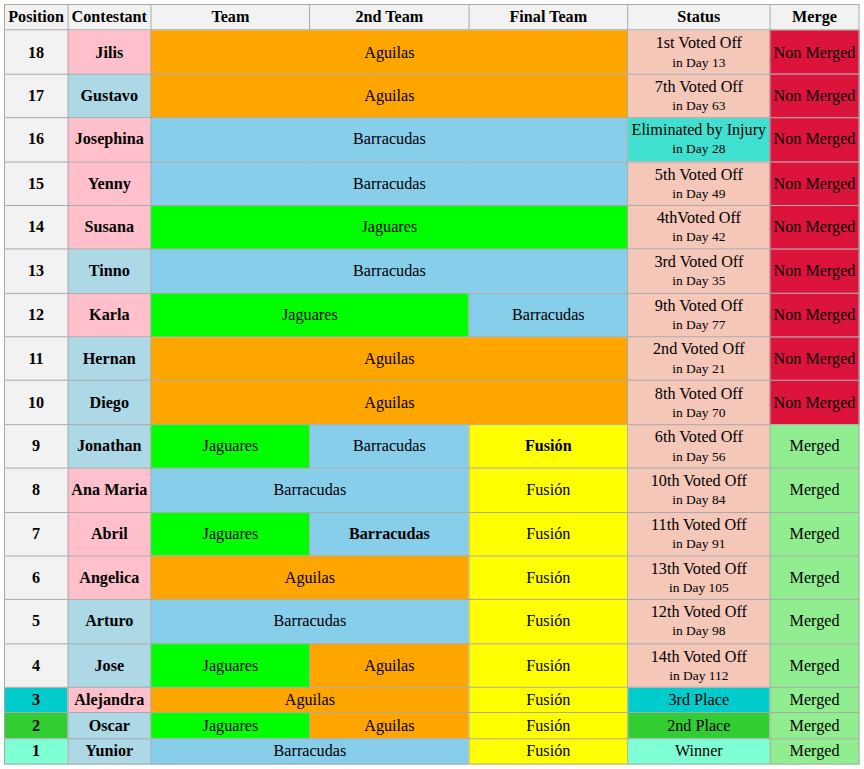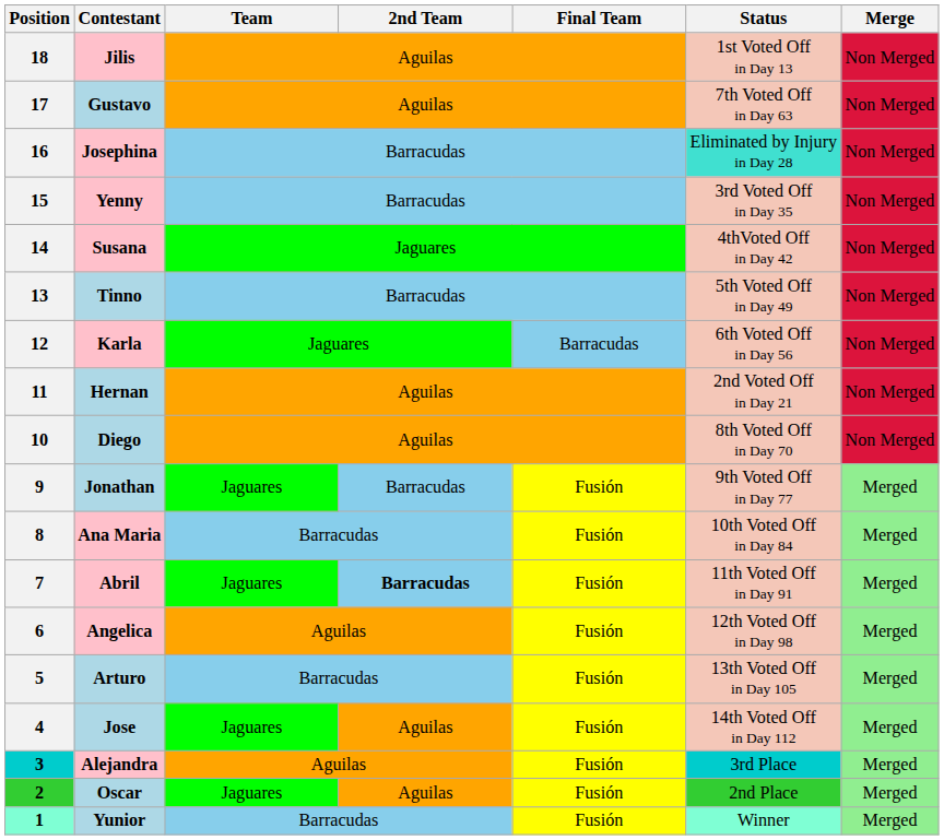 <table class="wikitable sortable" border="1" style="text-align:center">
 <tr>
 <th>Position</th>
 <th>Contestant</th>
 <th width="150px">Team</th>
 <th width="150px">2nd Team</th>
 <th width="150px">Final Team</th>
 <th>Status</th>
 <th>Merge</th>
 </tr>
 <tr>
 <th><strong>18</strong></th>
 <td bgcolor="pink"><strong>Jilis</strong></td>
 <td bgcolor="orange" colspan=3>Aguilas</td>
 <td bgcolor="#F4C7B8">1st Voted Off<br><small> in Day 13</small></td>
 <td bgcolor="crimson">Non Merged</td>
 </tr>
 <tr>
 <th><strong>17</strong></th>
 <td bgcolor="lightblue"><strong>Gustavo</strong></td>
 <td bgcolor="orange" colspan=3>Aguilas</td>
 <td bgcolor="#F4C7B8">7th Voted Off<br><small> in Day 63</small></td>
 <td bgcolor="crimson">Non Merged</td>
 </tr>
 <tr>
 <th><strong>16</strong></th>
 <td bgcolor="pink"><strong>Josephina</strong></td>
 <td bgcolor="skyblue" colspan=3>Barracudas</td>
 <td bgcolor="turquoise">Eliminated by Injury<br><small> in Day 28</small></td>
 <td bgcolor="crimson">Non Merged</td>
 </tr>
 <tr>
 <th><strong>15</strong></th>
 <td bgcolor="pink"><strong>Yenny</strong></td>
 <td bgcolor="skyblue" colspan=3>Barracudas</td>
-<td bgcolor="#F4C7B8">5th Voted Off<br><small> in Day 49</small></td>
+<td bgcolor="#F4C7B8">3rd Voted Off<br><small> in Day 35</small></td>
 <td bgcolor="crimson">Non Merged</td>
 </tr>
 <tr>
 <th><strong>14</strong></th>
 <td bgcolor="pink"><strong>Susana</strong></td>
 <td bgcolor="lime" colspan=3>Jaguares</td>
 <td bgcolor="#F4C7B8">4thVoted Off<br><small> in Day 42</small></td>
 <td bgcolor="crimson">Non Merged</td>
 </tr>
 <tr>
 <th><strong>13</strong></th>
 <td bgcolor="lightblue"><strong>Tinno</strong></td>
 <td bgcolor="skyblue" colspan=3>Barracudas</td>
-<td bgcolor="#F4C7B8">3rd Voted Off<br><small> in Day 35</small></td>
+<td bgcolor="#F4C7B8">5th Voted Off<br><small> in Day 49</small></td>
 <td bgcolor="crimson">Non Merged</td>
 </tr>
 <tr>
 <th><strong>12</strong></th>
 <td bgcolor="pink"><strong>Karla</strong></td>
 <td bgcolor="lime" colspan=2>Jaguares</td>
 <td bgcolor="skyblue">Barracudas</td>
-<td bgcolor="#F4C7B8">9th Voted Off<br><small> in Day 77</small></td>
+<td bgcolor="#F4C7B8">6th Voted Off<br><small> in Day 56</small></td>
 <td bgcolor="crimson">Non Merged</td>
 </tr>
 <tr>
 <th><strong>11</strong></th>
 <td bgcolor="lightblue"><strong>Hernan</strong></td>
 <td bgcolor="orange" colspan=3>Aguilas</td>
 <td bgcolor="#F4C7B8">2nd Voted Off<br><small> in Day 21</small></td>
 <td bgcolor="crimson">Non Merged</td>
 </tr>
 <tr>
 <th><strong>10</strong></th>
 <td bgcolor="lightblue"><strong>Diego</strong></td>
 <td bgcolor="orange" colspan=3>Aguilas</td>
 <td bgcolor="#F4C7B8">8th Voted Off<br><small> in Day 70</small></td>
 <td bgcolor="crimson">Non Merged</td>
 </tr>
 <tr>
 <th><strong>9</strong></th>
 <td bgcolor="lightblue"><strong>Jonathan</strong></td>
 <td bgcolor="lime">Jaguares</td>
 <td bgcolor="skyblue">Barracudas</td>
-<td bgcolor="yellow"><strong>Fusión</strong></td>
-<td bgcolor="#F4C7B8">6th Voted Off<br><small> in Day 56</small></td>
+<td bgcolor="yellow">Fusión</td>
+<td bgcolor="#F4C7B8">9th Voted Off<br><small> in Day 77</small></td>
 <td bgcolor="lightgreen">Merged</td>
 </tr>
 <tr>
 <th><strong>8</strong></th>
 <td bgcolor="pink"><strong>Ana Maria</strong></td>
 <td bgcolor="skyblue" colspan=2>Barracudas</td>
 <td bgcolor="yellow">Fusión</td>
 <td bgcolor="#F4C7B8">10th Voted Off<br><small> in Day 84</small></td>
 <td bgcolor="lightgreen">Merged</td>
 </tr>
 <tr>
 <th><strong>7</strong></th>
 <td bgcolor="pink"><strong>Abril</strong></td>
 <td bgcolor="lime">Jaguares</td>
 <td bgcolor="skyblue"><strong>Barracudas</strong></td>
 <td bgcolor="yellow">Fusión</td>
 <td bgcolor="#F4C7B8">11th Voted Off<br><small> in Day 91</small></td>
 <td bgcolor="lightgreen">Merged</td>
 </tr>
 <tr>
 <th><strong>6</strong></th>
 <td bgcolor="pink"><strong>Angelica</strong></td>
 <td bgcolor="orange" colspan=2>Aguilas</td>
 <td bgcolor="yellow">Fusión</td>
-<td bgcolor="#F4C7B8">13th Voted Off<br><small> in Day 105</small></td>
+<td bgcolor="#F4C7B8">12th Voted Off<br><small> in Day 98</small></td>
 <td bgcolor="lightgreen">Merged</td>
 </tr>
 <tr>
 <th><strong>5</strong></th>
 <td bgcolor="lightblue"><strong>Arturo</strong></td>
 <td bgcolor="skyblue" colspan=2>Barracudas</td>
 <td bgcolor="yellow">Fusión</td>
-<td bgcolor="#F4C7B8">12th Voted Off<br><small> in Day 98</small></td>
+<td bgcolor="#F4C7B8">13th Voted Off<br><small> in Day 105</small></td>
 <td bgcolor="lightgreen">Merged</td>
 </tr>
 <tr>
 <th><strong>4</strong></th>
 <td bgcolor="lightblue"><strong>Jose</strong></td>
 <td bgcolor="lime">Jaguares</td>
 <td bgcolor="orange">Aguilas</td>
 <td bgcolor="yellow">Fusión</td>
 <td bgcolor="#F4C7B8">14th Voted Off<br><small> in Day 112</small></td>
 <td bgcolor="lightgreen">Merged</td>
 </tr>
 <tr>
 <td bgcolor="#00cccc"><strong>3</strong></td>
 <td bgcolor="pink"><strong>Alejandra</strong></td>
 <td bgcolor="orange" colspan=2>Aguilas</td>
 <td bgcolor="yellow">Fusión</td>
 <td bgcolor="#00cccc">3rd Place</td>
 <td bgcolor="lightgreen">Merged</td>
 </tr>
 <tr>
 <td bgcolor="limegreen"><strong>2</strong></td>
 <td bgcolor="lightblue"><strong>Oscar</strong></td>
 <td bgcolor="lime">Jaguares</td>
 <td bgcolor="orange">Aguilas</td>
 <td bgcolor="yellow">Fusión</td>
 <td bgcolor="limegreen">2nd Place</td>
 <td bgcolor="lightgreen">Merged</td>
 </tr>
 <tr>
 <td bgcolor="aquamarine"><strong>1</strong></td>
 <td bgcolor="lightblue"><strong>Yunior</strong></td>
 <td bgcolor="skyblue" colspan=2>Barracudas</td>
 <td bgcolor="yellow">Fusión</td>
 <td bgcolor="aquamarine">Winner</td>
 <td bgcolor="lightgreen">Merged</td>
 </tr>
 </table>
